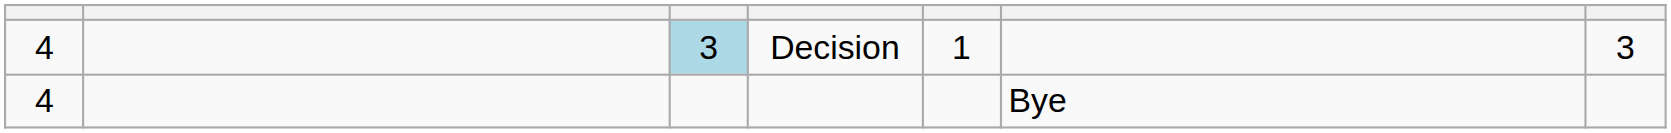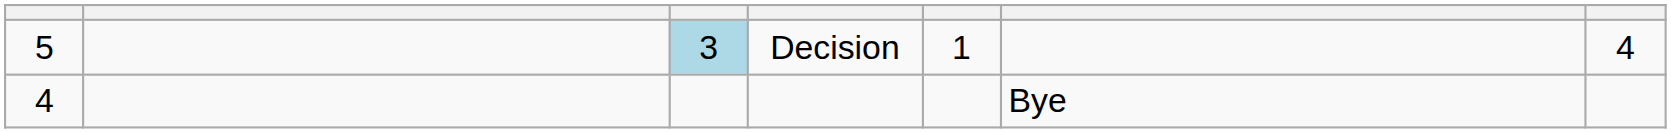 <table class="wikitable" style="text-align: center;">
 <tr>
 <th width=30></th>
 <th width=270></th>
 <th width=30></th>
 <th width=75></th>
 <th width=30></th>
 <th width=270></th>
 <th width=30></th>
 </tr>
 <tr>
-<td>4</td>
+<td>5</td>
 <td align=left></td>
 <td style="background: lightblue;">3</td>
 <td>Decision</td>
 <td>1</td>
 <td align=left><strong></strong></td>
-<td>3</td>
+<td>4</td>
 </tr>
 <tr>
 <td>4</td>
 <td align=left><strong></strong></td>
 <td></td>
 <td></td>
 <td></td>
 <td align=left>Bye</td>
 <td></td>
 </tr>
 </table>
